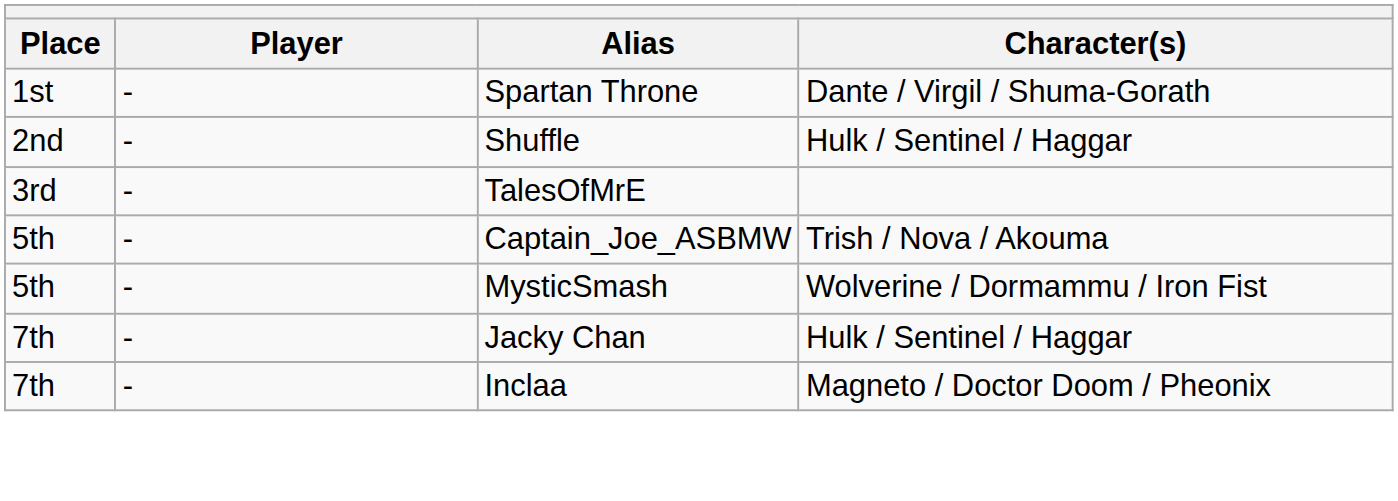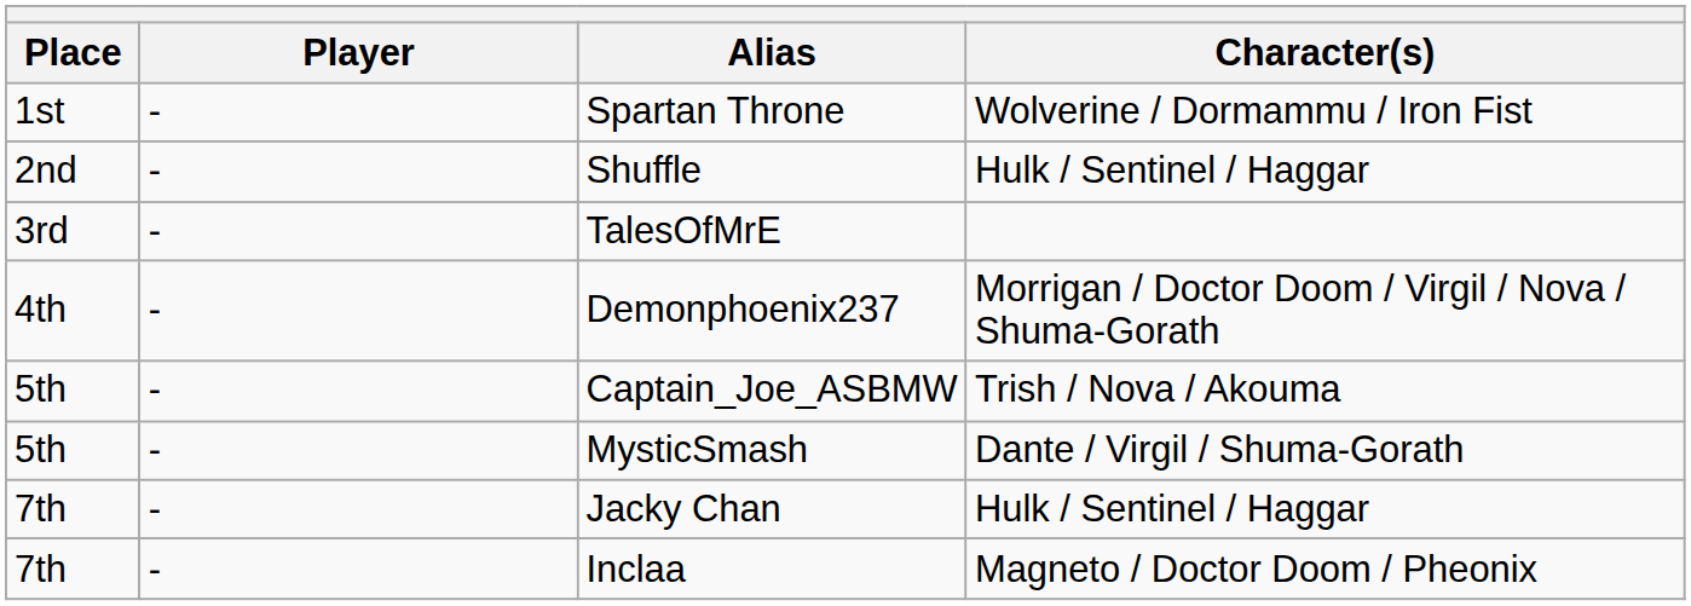 <table class="wikitable">
 <tr>
 <th colspan="4"><em> </em></th>
 </tr>
 <tr>
 <th style="width:50px;">Place</th>
 <th style="width:180px;">Player</th>
 <th style="width:150px;">Alias</th>
 <th style="width:300px;">Character(s)</th>
 </tr>
 <tr>
 <td>1st</td>
 <td> -</td>
 <td>Spartan Throne</td>
-<td>Dante / Virgil / Shuma-Gorath</td>
+<td>Wolverine / Dormammu / Iron Fist</td>
 </tr>
 <tr>
 <td>2nd</td>
 <td> -</td>
 <td>Shuffle</td>
 <td>Hulk / Sentinel / Haggar</td>
 </tr>
 <tr>
 <td>3rd</td>
 <td> -</td>
 <td>TalesOfMrE</td>
 <td></td>
 </tr>
 <tr>
+<td>4th</td>
+<td> -</td>
+<td>Demonphoenix237</td>
+<td>Morrigan / Doctor Doom / Virgil / Nova / Shuma-Gorath</td>
+</tr>
+<tr>
 <td>5th</td>
 <td> -</td>
 <td>Captain_Joe_ASBMW</td>
 <td>Trish / Nova / Akouma</td>
 </tr>
 <tr>
 <td>5th</td>
 <td> -</td>
 <td>MysticSmash</td>
-<td>Wolverine / Dormammu / Iron Fist</td>
+<td>Dante / Virgil / Shuma-Gorath</td>
 </tr>
 <tr>
 <td>7th</td>
 <td> -</td>
 <td>Jacky Chan</td>
 <td>Hulk / Sentinel / Haggar</td>
 </tr>
 <tr>
 <td>7th</td>
 <td> -</td>
 <td>Inclaa</td>
 <td>Magneto / Doctor Doom / Pheonix</td>
 </tr>
 </table>
